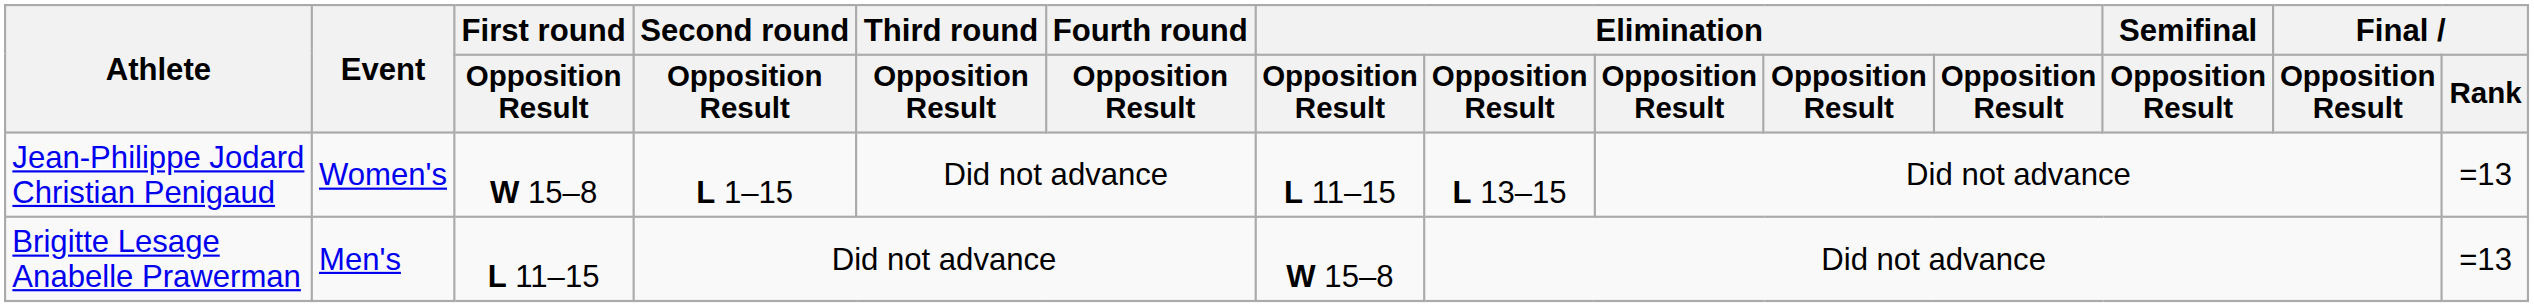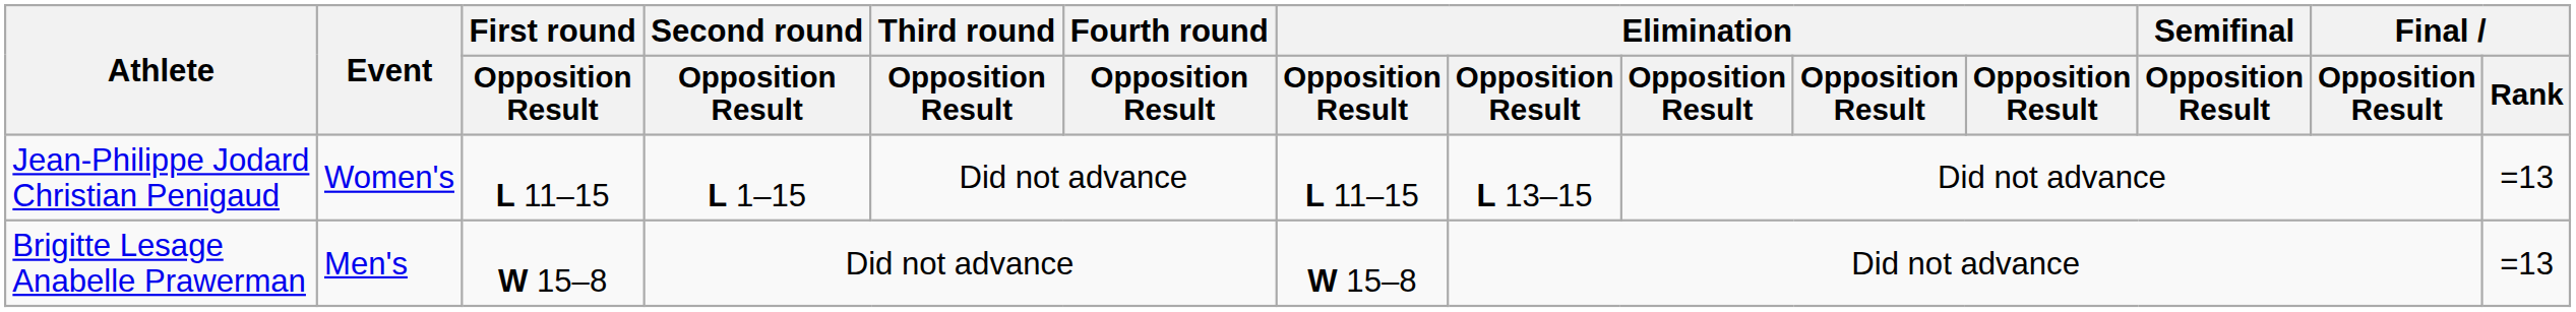 <table class=wikitable style=font-size:90%;text-align:center>
 <tr>
 <th rowspan=2>Athlete</th>
 <th rowspan=2>Event</th>
 <th>First round</th>
 <th>Second round</th>
 <th>Third round</th>
 <th>Fourth round</th>
 <th colspan=5>Elimination</th>
 <th>Semifinal</th>
 <th colspan=2>Final / </th>
 </tr>
 <tr style=font-size:95%>
 <th>Opposition<br>Result</th>
 <th>Opposition<br>Result</th>
 <th>Opposition<br>Result</th>
 <th>Opposition<br>Result</th>
 <th>Opposition<br>Result</th>
 <th>Opposition<br>Result</th>
 <th>Opposition<br>Result</th>
 <th>Opposition<br>Result</th>
 <th>Opposition<br>Result</th>
 <th>Opposition<br>Result</th>
 <th>Opposition<br>Result</th>
 <th>Rank</th>
 </tr>
 <tr align=center>
 <td align=left><a href='#'>Jean-Philippe Jodard</a><br><a href='#'>Christian Penigaud</a></td>
 <td align=left><a href='#'>Women's</a></td>
-<td><br><strong>W</strong> 15–8</td>
+<td><br><strong>L</strong> 11–15</td>
 <td><br><strong>L</strong> 1–15</td>
 <td colspan=2>Did not advance</td>
 <td><br><strong>L</strong> 11–15</td>
 <td><br><strong>L</strong> 13–15</td>
 <td colspan=5>Did not advance</td>
 <td>=13</td>
 </tr>
 <tr align=center>
 <td align=left><a href='#'>Brigitte Lesage</a><br><a href='#'>Anabelle Prawerman</a></td>
 <td align=left><a href='#'>Men's</a></td>
-<td><br><strong>L</strong> 11–15</td>
+<td><br><strong>W</strong> 15–8</td>
 <td colspan=3>Did not advance</td>
 <td><br><strong>W</strong> 15–8</td>
 <td colspan=6>Did not advance</td>
 <td>=13</td>
 </tr>
 </table>
